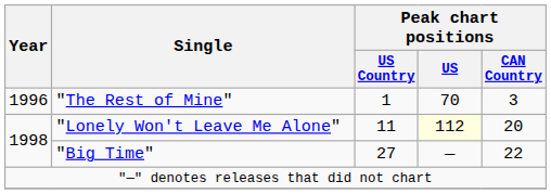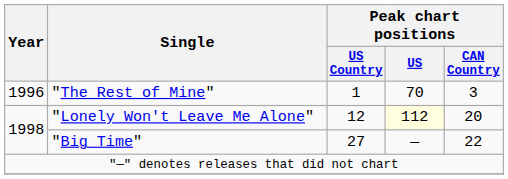 <table class="wikitable" style="text-align:center;">
 <tr>
 <th rowspan="2">Year</th>
 <th rowspan="2" style="width:18em;">Single</th>
 <th colspan="3">Peak chart positions</th>
 </tr>
 <tr style="font-size:smaller;">
 <th width="45"><a href='#'>US Country</a></th>
 <th width="45"><a href='#'>US</a></th>
 <th width="45"><a href='#'>CAN Country</a></th>
 </tr>
 <tr>
 <td>1996</td>
 <td align="left">"<a href='#'>The Rest of Mine</a>"</td>
 <td>1</td>
 <td>70</td>
 <td>3</td>
 </tr>
 <tr>
 <td rowspan="2">1998</td>
 <td align="left">"<a href='#'>Lonely Won't Leave Me Alone</a>"</td>
-<td>11</td>
+<td>12</td>
 <td style="background: lightyellow;">112</td>
 <td>20</td>
 </tr>
 <tr>
 <td align="left">"<a href='#'>Big Time</a>"</td>
 <td>27</td>
 <td>—</td>
 <td>22</td>
 </tr>
 <tr>
 <td colspan="5" style="font-size:8pt">"—" denotes releases that did not chart</td>
 </tr>
 <tr>
 </tr>
 </table>
